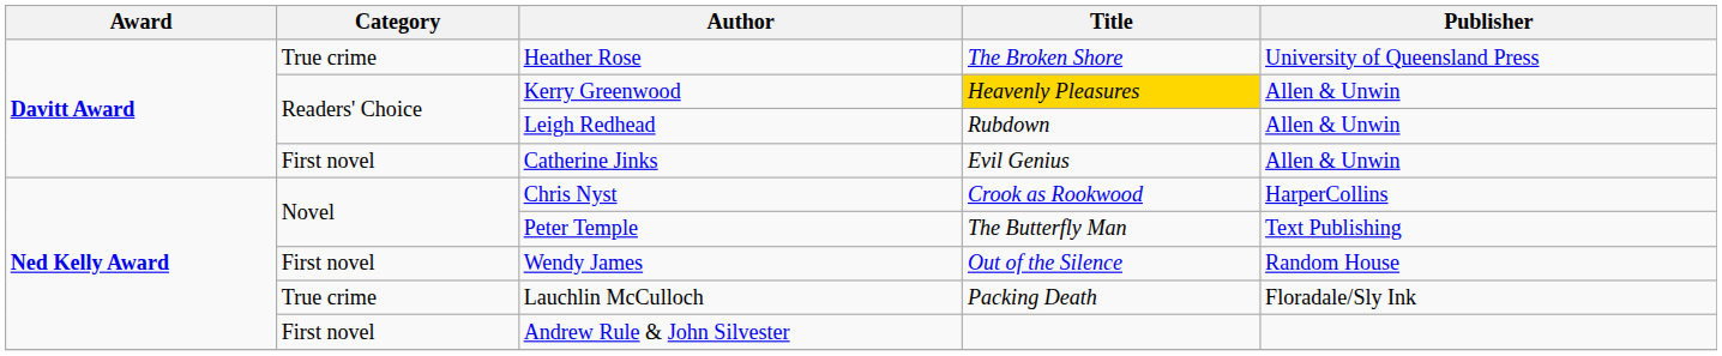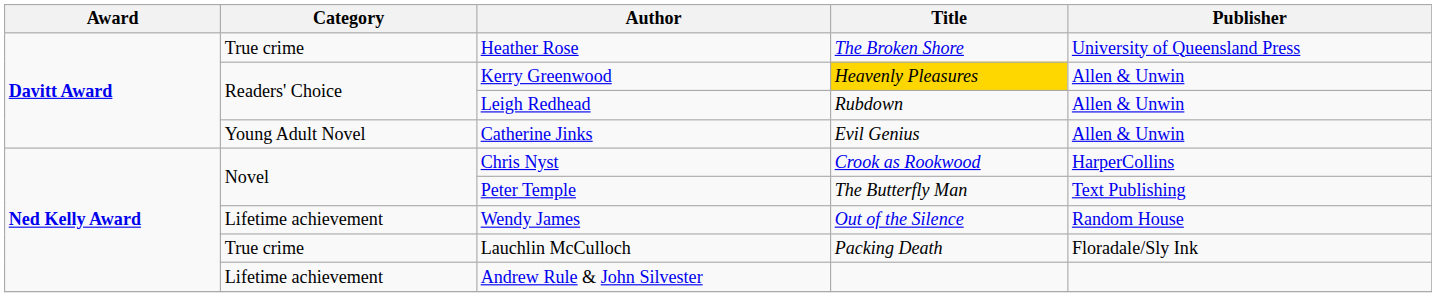 <table class="wikitable" width=100%>
 <tr>
 <th>Award</th>
 <th>Category</th>
 <th>Author</th>
 <th>Title</th>
 <th>Publisher</th>
 </tr>
 <tr>
 <td rowspan=4><strong><a href='#'>Davitt Award</a></strong></td>
 <td>True crime</td>
 <td><a href='#'>Heather Rose</a></td>
 <td><em><a href='#'>The Broken Shore</a></em></td>
 <td><a href='#'>University of Queensland Press</a></td>
 </tr>
 <tr>
 <td rowspan=2>Readers' Choice</td>
 <td><a href='#'>Kerry Greenwood</a></td>
 <td style="background: gold;"><em>Heavenly Pleasures</em></td>
 <td><a href='#'>Allen & Unwin</a></td>
 </tr>
 <tr>
 <td><a href='#'>Leigh Redhead</a></td>
 <td><em>Rubdown</em></td>
 <td><a href='#'>Allen & Unwin</a></td>
 </tr>
 <tr>
-<td>First novel</td>
+<td>Young Adult Novel</td>
 <td><a href='#'>Catherine Jinks</a></td>
 <td><em>Evil Genius</em></td>
 <td><a href='#'>Allen & Unwin</a></td>
 </tr>
 <tr>
 <td rowspan=5><strong><a href='#'>Ned Kelly Award</a></strong></td>
 <td rowspan=2>Novel</td>
 <td><a href='#'>Chris Nyst</a></td>
 <td><em><a href='#'>Crook as Rookwood</a></em></td>
 <td><a href='#'>HarperCollins</a></td>
 </tr>
 <tr>
 <td><a href='#'>Peter Temple</a></td>
 <td><em>The Butterfly Man</em></td>
 <td><a href='#'>Text Publishing</a></td>
 </tr>
 <tr>
-<td>First novel</td>
+<td>Lifetime achievement</td>
 <td><a href='#'>Wendy James</a></td>
 <td><em><a href='#'>Out of the Silence</a></em></td>
 <td><a href='#'>Random House</a></td>
 </tr>
 <tr>
 <td>True crime</td>
 <td>Lauchlin McCulloch</td>
 <td><em>Packing Death</em></td>
 <td>Floradale/Sly Ink</td>
 </tr>
 <tr>
-<td>First novel</td>
+<td>Lifetime achievement</td>
 <td><a href='#'>Andrew Rule</a> & <a href='#'>John Silvester</a></td>
 <td></td>
 <td></td>
 </tr>
 <tr>
 </tr>
 </table>
